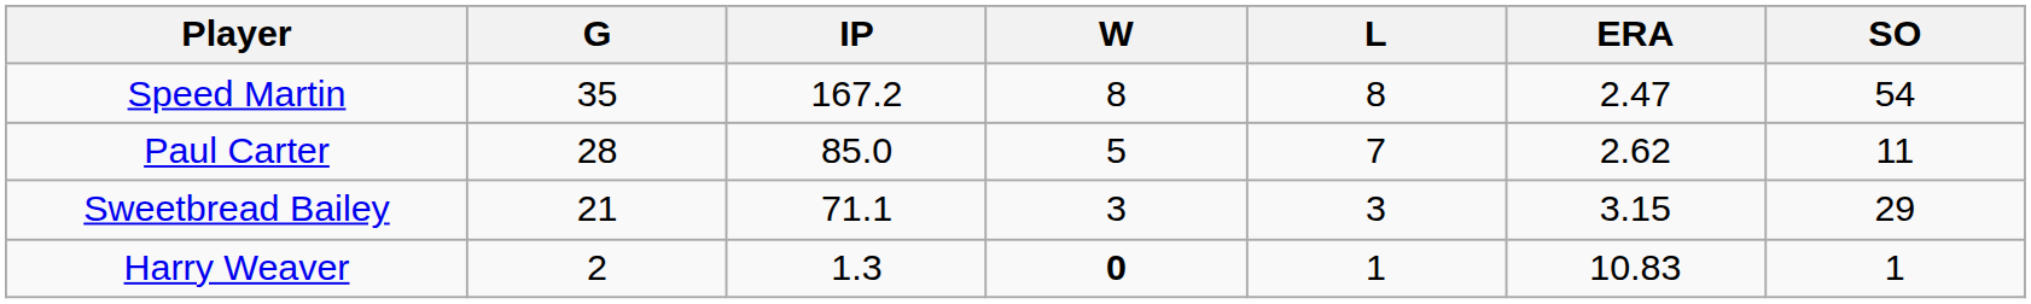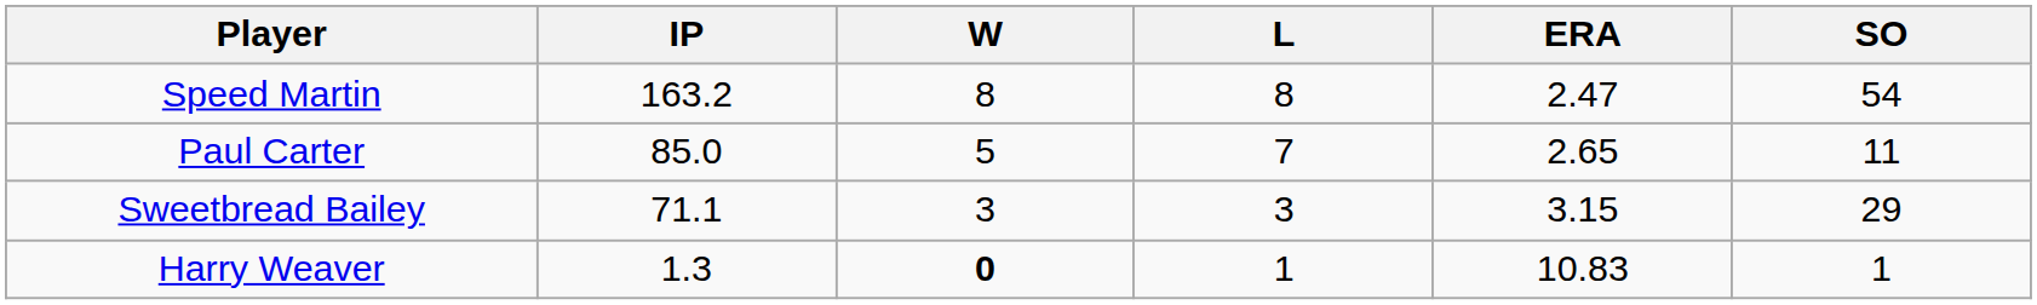 <table class="wikitable sortable">
 <tr>
 <th bgcolor="#DDDDFF" width="16%">Player</th>
-<th bgcolor="#DDDDFF" width="9%">G</th>
 <th bgcolor="#DDDDFF" width="9%">IP</th>
 <th bgcolor="#DDDDFF" width="9%">W</th>
 <th bgcolor="#DDDDFF" width="9%">L</th>
 <th bgcolor="#DDDDFF" width="9%">ERA</th>
 <th bgcolor="#DDDDFF" width="9%">SO</th>
 </tr>
 <tr align="center">
 <td><a href='#'>Speed Martin</a></td>
-<td>35</td>
-<td>167.2</td>
+<td>163.2</td>
 <td>8</td>
 <td>8</td>
 <td>2.47</td>
 <td>54</td>
 </tr>
 <tr align="center">
 <td><a href='#'>Paul Carter</a></td>
-<td>28</td>
 <td>85.0</td>
 <td>5</td>
 <td>7</td>
-<td>2.62</td>
+<td>2.65</td>
 <td>11</td>
 </tr>
 <tr align="center">
 <td><a href='#'>Sweetbread Bailey</a></td>
-<td>21</td>
 <td>71.1</td>
 <td>3</td>
 <td>3</td>
 <td>3.15</td>
 <td>29</td>
 </tr>
 <tr align="center">
 <td><a href='#'>Harry Weaver</a></td>
-<td>2</td>
 <td>1.3</td>
 <td><strong>0</strong></td>
 <td>1</td>
 <td>10.83</td>
 <td>1</td>
 </tr>
 </table>
